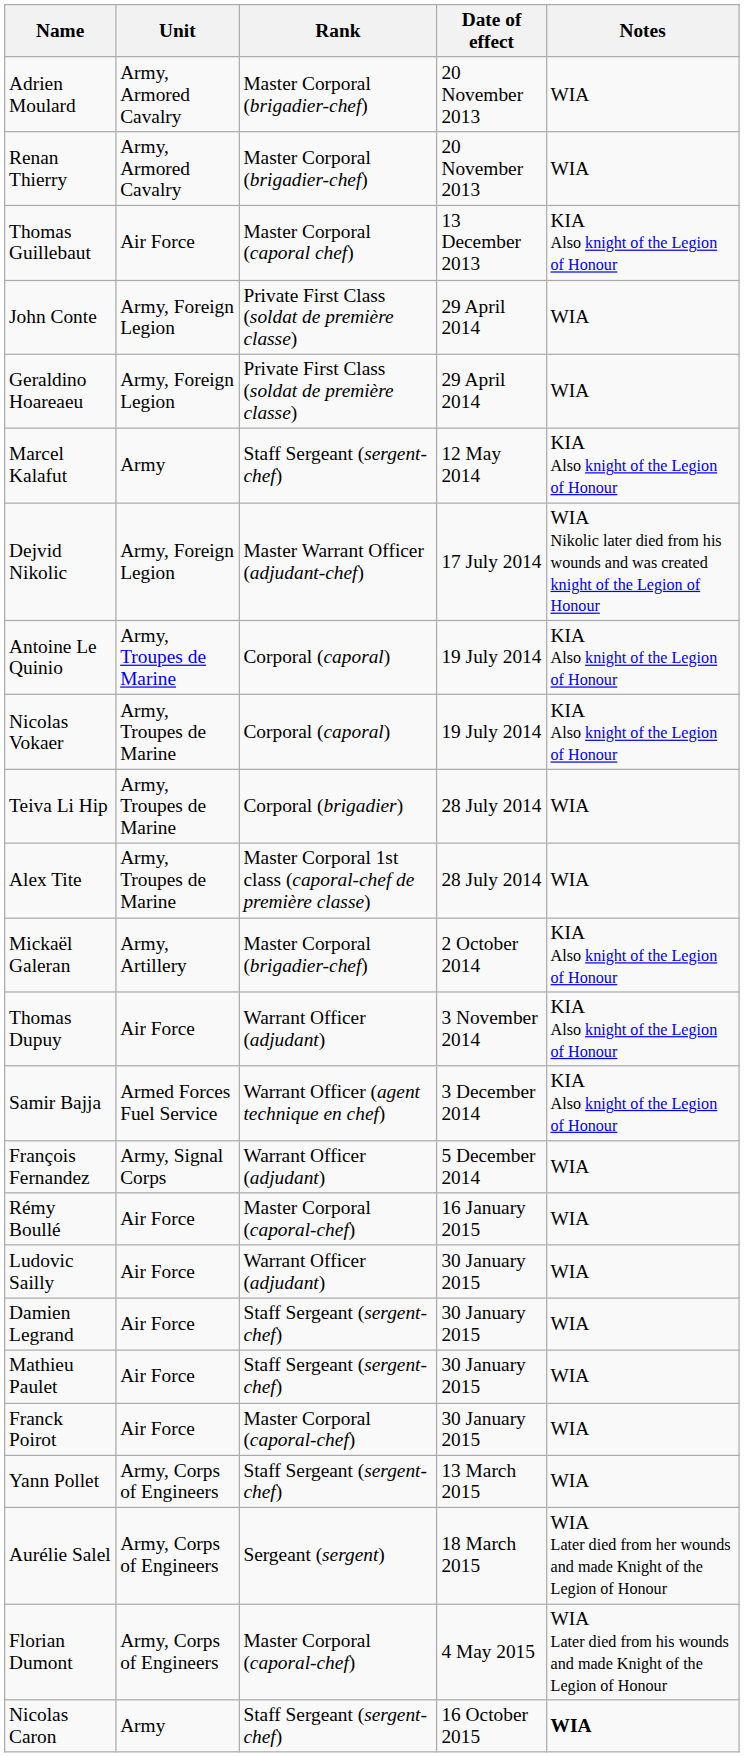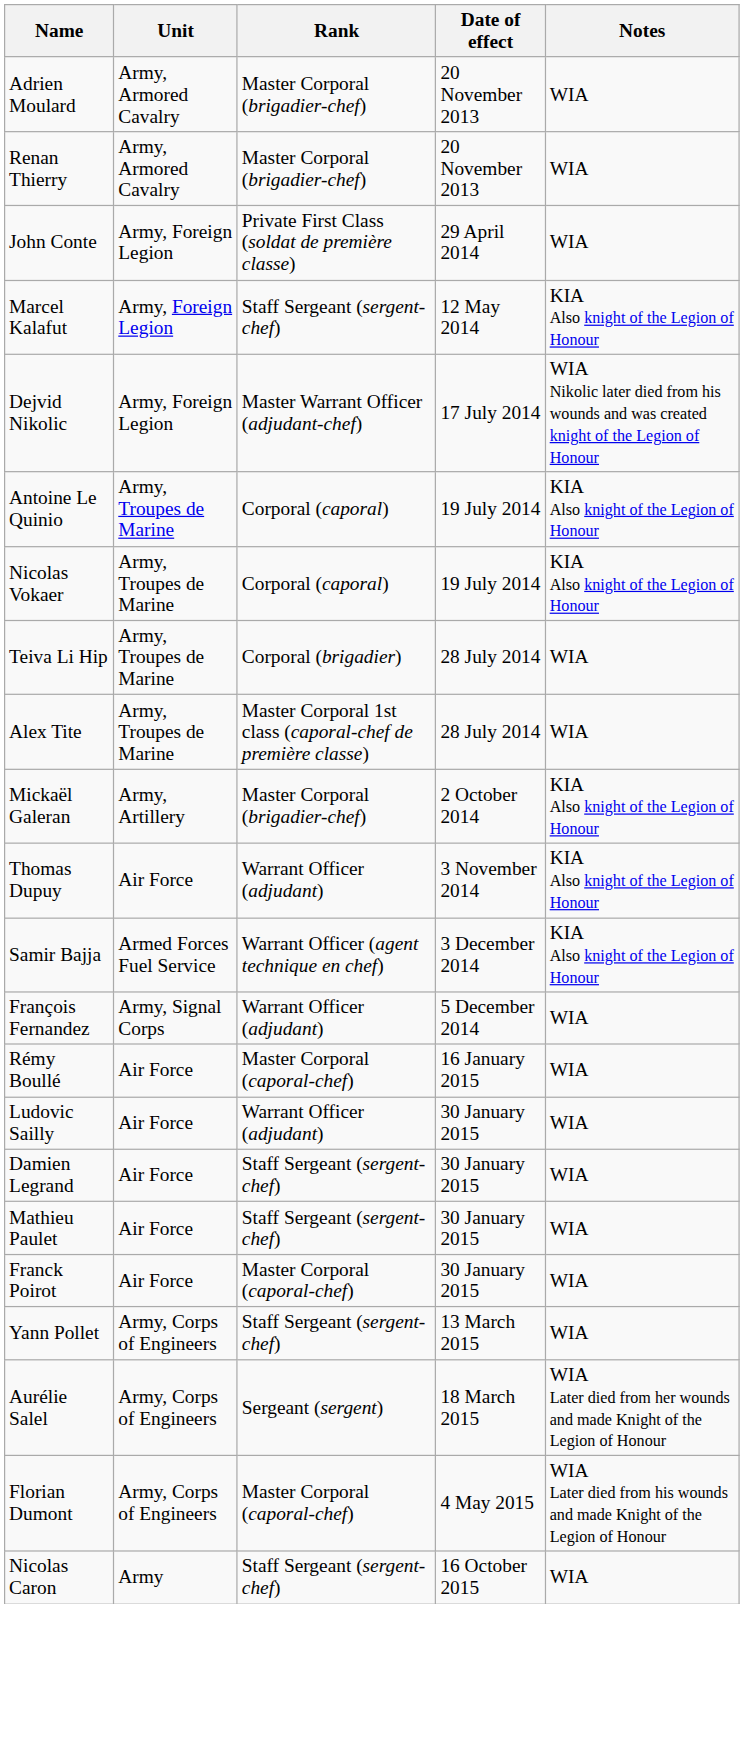 <table class="wikitable sortable">
 <tr>
 <th>Name</th>
 <th>Unit</th>
 <th>Rank</th>
 <th>Date of effect</th>
 <th>Notes</th>
 </tr>
 <tr>
 <td>Adrien Moulard</td>
 <td>Army, Armored Cavalry</td>
 <td>Master Corporal (<em>brigadier-chef</em>)</td>
 <td>20 November 2013</td>
 <td>WIA</td>
 </tr>
 <tr>
 <td>Renan Thierry</td>
 <td>Army, Armored Cavalry</td>
 <td>Master Corporal (<em>brigadier-chef</em>)</td>
 <td>20 November 2013</td>
 <td>WIA</td>
 </tr>
 <tr>
-<td>Thomas Guillebaut</td>
-<td>Air Force</td>
-<td>Master Corporal (<em>caporal chef</em>)</td>
-<td>13 December 2013</td>
-<td>KIA<br><small>Also <a href='#'>knight of the Legion of Honour</a></small></td>
-</tr>
-<tr>
 <td>John Conte</td>
 <td>Army, Foreign Legion</td>
 <td>Private First Class (<em>soldat de première classe</em>)</td>
 <td>29 April 2014</td>
 <td>WIA</td>
 </tr>
 <tr>
-<td>Geraldino Hoareaeu</td>
-<td>Army, Foreign Legion</td>
-<td>Private First Class (<em>soldat de première classe</em>)</td>
-<td>29 April 2014</td>
-<td>WIA</td>
-</tr>
-<tr>
 <td>Marcel Kalafut</td>
-<td>Army</td>
+<td>Army, <a href='#'>Foreign Legion</a></td>
 <td>Staff Sergeant (<em>sergent-chef</em>)</td>
 <td>12 May 2014</td>
 <td>KIA<br><small>Also <a href='#'>knight of the Legion of Honour</a></small></td>
 </tr>
 <tr>
 <td>Dejvid Nikolic</td>
 <td>Army, Foreign Legion</td>
 <td>Master Warrant Officer (<em>adjudant-chef</em>)</td>
 <td>17 July 2014</td>
 <td>WIA<br><small>Nikolic later died from his wounds and was created <a href='#'>knight of the Legion of Honour</a></small></td>
 </tr>
 <tr>
 <td>Antoine Le Quinio</td>
 <td>Army, <a href='#'>Troupes de Marine</a></td>
 <td>Corporal (<em>caporal</em>)</td>
 <td>19 July 2014</td>
 <td>KIA<br><small>Also <a href='#'>knight of the Legion of Honour</a></small></td>
 </tr>
 <tr>
 <td>Nicolas Vokaer</td>
 <td>Army, Troupes de Marine</td>
 <td>Corporal (<em>caporal</em>)</td>
 <td>19 July 2014</td>
 <td>KIA<br><small>Also <a href='#'>knight of the Legion of Honour</a></small></td>
 </tr>
 <tr>
 <td>Teiva Li Hip</td>
 <td>Army, Troupes de Marine</td>
 <td>Corporal (<em>brigadier</em>)</td>
 <td>28 July 2014</td>
 <td>WIA</td>
 </tr>
 <tr>
 <td>Alex Tite</td>
 <td>Army, Troupes de Marine</td>
 <td>Master Corporal 1st class (<em>caporal-chef de première classe</em>)</td>
 <td>28 July 2014</td>
 <td>WIA</td>
 </tr>
 <tr>
 <td>Mickaël Galeran</td>
 <td>Army, Artillery</td>
 <td>Master Corporal (<em>brigadier-chef</em>)</td>
 <td>2 October 2014</td>
 <td>KIA<br><small>Also <a href='#'>knight of the Legion of Honour</a></small></td>
 </tr>
 <tr>
 <td>Thomas Dupuy</td>
 <td>Air Force</td>
 <td>Warrant Officer (<em>adjudant</em>)</td>
 <td>3 November 2014</td>
 <td>KIA<br><small>Also <a href='#'>knight of the Legion of Honour</a></small></td>
 </tr>
 <tr>
 <td>Samir Bajja</td>
 <td>Armed Forces Fuel Service</td>
 <td>Warrant Officer (<em>agent technique en chef</em>)</td>
 <td>3 December  2014</td>
 <td>KIA<br><small>Also <a href='#'>knight of the Legion of Honour</a></small></td>
 </tr>
 <tr>
 <td>François Fernandez</td>
 <td>Army, Signal Corps</td>
 <td>Warrant Officer (<em>adjudant</em>)</td>
 <td>5 December 2014</td>
 <td>WIA</td>
 </tr>
 <tr>
 <td>Rémy Boullé</td>
 <td>Air Force</td>
 <td>Master Corporal (<em>caporal-chef</em>)</td>
 <td>16 January 2015</td>
 <td>WIA</td>
 </tr>
 <tr>
 <td>Ludovic Sailly</td>
 <td>Air Force</td>
 <td>Warrant Officer (<em>adjudant</em>)</td>
 <td>30 January 2015</td>
 <td>WIA</td>
 </tr>
 <tr>
 <td>Damien Legrand</td>
 <td>Air Force</td>
 <td>Staff Sergeant (<em>sergent-chef</em>)</td>
 <td>30 January 2015</td>
 <td>WIA</td>
 </tr>
 <tr>
 <td>Mathieu Paulet</td>
 <td>Air Force</td>
 <td>Staff Sergeant (<em>sergent-chef</em>)</td>
 <td>30 January 2015</td>
 <td>WIA</td>
 </tr>
 <tr>
 <td>Franck Poirot</td>
 <td>Air Force</td>
 <td>Master Corporal (<em>caporal-chef</em>)</td>
 <td>30 January 2015</td>
 <td>WIA</td>
 </tr>
 <tr>
 <td>Yann Pollet</td>
 <td>Army, Corps of Engineers</td>
 <td>Staff Sergeant (<em>sergent-chef</em>)</td>
 <td>13 March 2015</td>
 <td>WIA</td>
 </tr>
 <tr>
 <td>Aurélie Salel</td>
 <td>Army, Corps of Engineers</td>
 <td>Sergeant (<em>sergent</em>)</td>
 <td>18 March 2015</td>
 <td>WIA<br><small>Later died from her wounds and made Knight of the Legion of Honour</small></td>
 </tr>
 <tr>
 <td>Florian Dumont</td>
 <td>Army, Corps of Engineers</td>
 <td>Master Corporal (<em>caporal-chef</em>)</td>
 <td>4 May 2015</td>
 <td>WIA<br><small>Later died from his wounds and made Knight of the Legion of Honour</small></td>
 </tr>
 <tr>
 <td>Nicolas Caron</td>
 <td>Army</td>
 <td>Staff Sergeant (<em>sergent-chef</em>)</td>
 <td>16 October 2015</td>
-<td><strong>WIA</strong></td>
+<td>WIA</td>
 </tr>
 </table>
